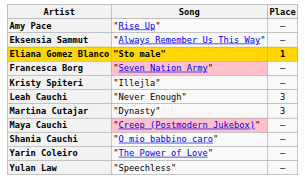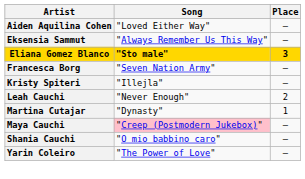 <table class="sortable wikitable plainrowheaders" style="margin: 1em auto 1em auto; text-align:center">
 <tr style="background:#ccc;">
 <th>Artist</th>
 <th>Song </th>
 <th>Place</th>
 </tr>
 <tr>
-<th scope="row" style="text-align:left;">Amy Pace</th>
-<td align="left">"<a href='#'>Rise Up</a>" </td>
+<th scope="row" style="text-align:left;">Aiden Aquilina Cohen</th>
+<td align="left">"Loved Either Way" </td>
 <td>—</td>
 </tr>
 <tr>
 <th scope="row" style="text-align:left;">Eksensia Sammut</th>
 <td align="left">"<a href='#'>Always Remember Us This Way</a>" </td>
 <td>—</td>
 </tr>
 <tr style="font-weight:bold; background:gold;">
 <th style="font-weight:bold; background:gold;" scope="row">Eliana Gomez Blanco</th>
 <td align="left">"Sto male" </td>
-<td>1</td>
+<td>3</td>
 </tr>
 <tr>
 <th scope="row" style="text-align:left;">Francesca Borg</th>
-<td align="left" style="background: pink;">"<a href='#'>Seven Nation Army</a>" </td>
+<td align="left">"<a href='#'>Seven Nation Army</a>" </td>
 <td>—</td>
 </tr>
 <tr>
 <th scope="row" style="text-align:left;">Kristy Spiteri</th>
 <td align="left">"Illejla" </td>
 <td>—</td>
 </tr>
 <tr>
 <th scope="row" style="text-align:left;">Leah Cauchi</th>
 <td align="left">"Never Enough" </td>
-<td>3</td>
+<td>2</td>
 </tr>
 <tr>
 <th scope="row" style="text-align:left;">Martina Cutajar</th>
 <td align="left">"Dynasty" </td>
-<td>3</td>
+<td>1</td>
 </tr>
 <tr>
 <th scope="row" style="text-align:left;">Maya Cauchi</th>
 <td align="left" style="background: pink;">"<a href='#'>Creep (Postmodern Jukebox)</a>" </td>
 <td>—</td>
 </tr>
 <tr>
 <th scope="row" style="text-align:left;">Shania Cauchi</th>
 <td align="left">"<a href='#'>O mio babbino caro</a>" </td>
 <td>—</td>
 </tr>
 <tr>
 <th scope="row" style="text-align:left;">Yarin Coleiro</th>
 <td align="left">"<a href='#'>The Power of Love</a>" </td>
 <td>—</td>
 </tr>
-<tr>
-<th scope="row" style="text-align:left;">Yulan Law</th>
-<td align="left">"Speechless" </td>
-<td>—</td>
-</tr>
 </table>
